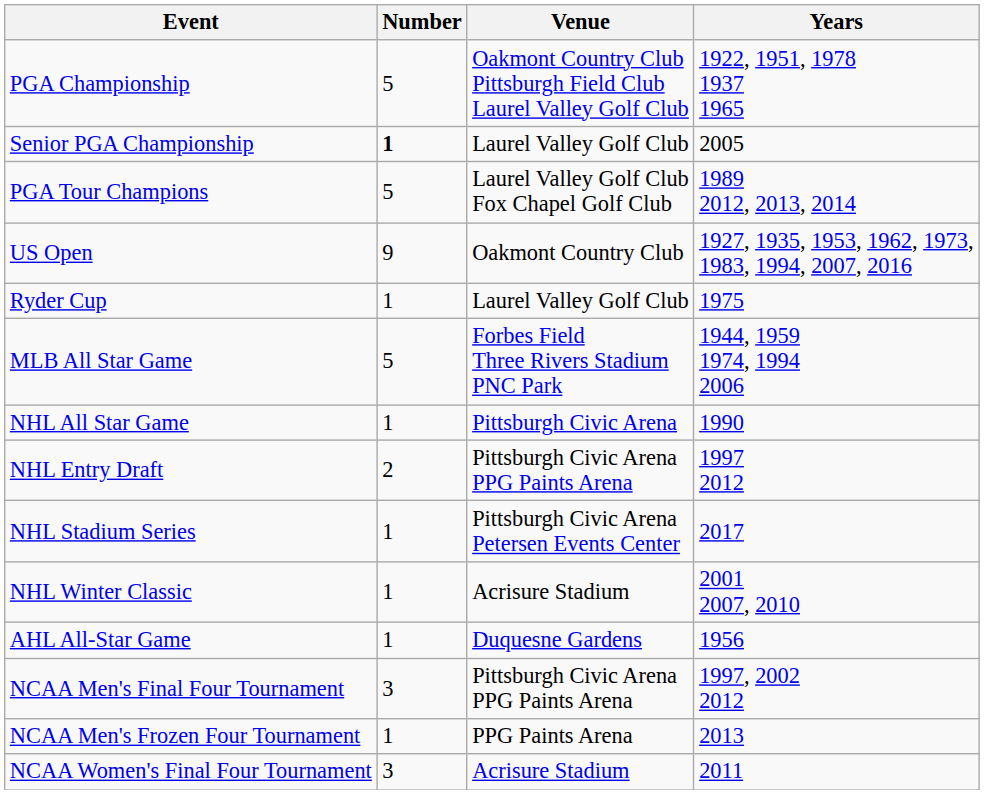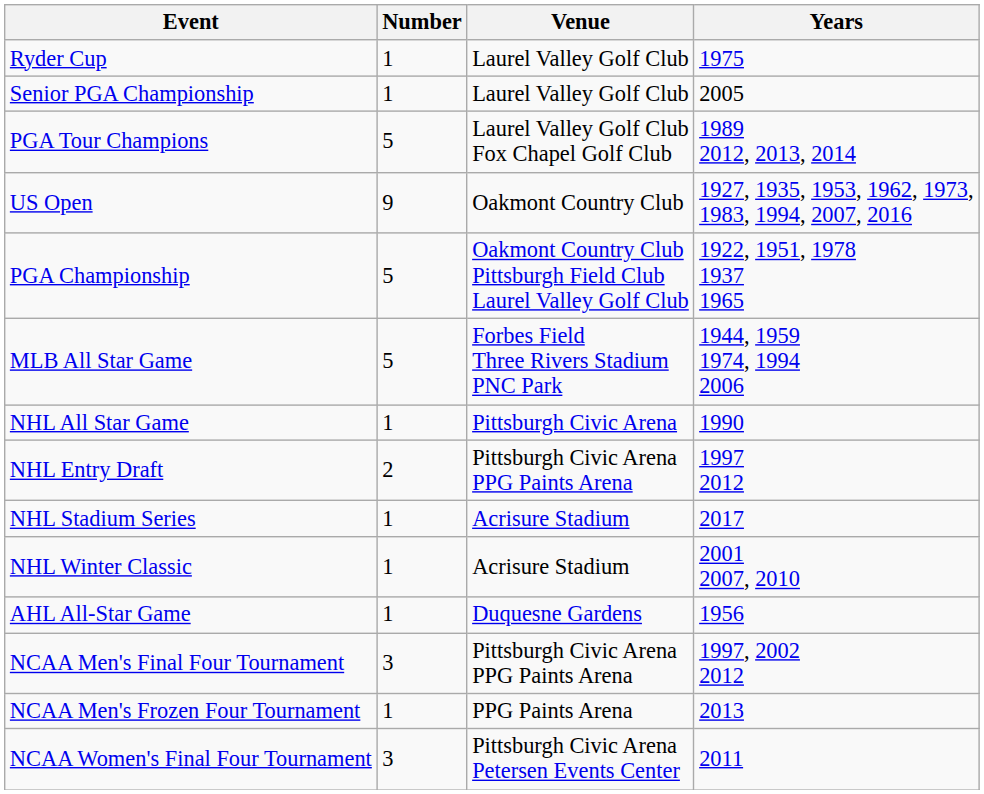 <table class="wikitable sortable">
 <tr>
 <th>Event</th>
 <th>Number</th>
 <th>Venue</th>
 <th>Years</th>
 </tr>
 <tr>
-<td><a href='#'>PGA Championship</a></td>
-<td>5</td>
-<td><a href='#'>Oakmont Country Club</a><br><a href='#'>Pittsburgh Field Club</a><br><a href='#'>Laurel Valley Golf Club</a></td>
-<td><a href='#'>1922</a>, <a href='#'>1951</a>, <a href='#'>1978</a><br><a href='#'>1937</a><br><a href='#'>1965</a></td>
+<td><a href='#'>Ryder Cup</a></td>
+<td>1</td>
+<td>Laurel Valley Golf Club</td>
+<td><a href='#'>1975</a></td>
 </tr>
 <tr>
 <td><a href='#'>Senior PGA Championship</a></td>
-<td><strong>1</strong></td>
+<td>1</td>
 <td>Laurel Valley Golf Club</td>
 <td>2005</td>
 </tr>
 <tr>
 <td><a href='#'>PGA Tour Champions</a></td>
 <td>5</td>
 <td>Laurel Valley Golf Club<br>Fox Chapel Golf Club</td>
 <td><a href='#'>1989</a><br><a href='#'>2012</a>, <a href='#'>2013</a>, <a href='#'>2014</a></td>
 </tr>
 <tr>
 <td><a href='#'>US Open</a></td>
 <td>9</td>
 <td>Oakmont Country Club</td>
 <td><a href='#'>1927</a>, <a href='#'>1935</a>, <a href='#'>1953</a>, <a href='#'>1962</a>, <a href='#'>1973</a>, <br> <a href='#'>1983</a>, <a href='#'>1994</a>, <a href='#'>2007</a>, <a href='#'>2016</a></td>
 </tr>
 <tr>
-<td><a href='#'>Ryder Cup</a></td>
-<td>1</td>
-<td>Laurel Valley Golf Club</td>
-<td><a href='#'>1975</a></td>
+<td><a href='#'>PGA Championship</a></td>
+<td>5</td>
+<td><a href='#'>Oakmont Country Club</a><br><a href='#'>Pittsburgh Field Club</a><br><a href='#'>Laurel Valley Golf Club</a></td>
+<td><a href='#'>1922</a>, <a href='#'>1951</a>, <a href='#'>1978</a><br><a href='#'>1937</a><br><a href='#'>1965</a></td>
 </tr>
 <tr>
 <td><a href='#'>MLB All Star Game</a></td>
 <td>5</td>
 <td><a href='#'>Forbes Field</a><br><a href='#'>Three Rivers Stadium</a><br><a href='#'>PNC Park</a></td>
 <td><a href='#'>1944</a>, <a href='#'>1959</a><br><a href='#'>1974</a>, <a href='#'>1994</a><br><a href='#'>2006</a></td>
 </tr>
 <tr>
 <td><a href='#'>NHL All Star Game</a></td>
 <td>1</td>
 <td><a href='#'>Pittsburgh Civic Arena</a></td>
 <td><a href='#'>1990</a></td>
 </tr>
 <tr>
 <td><a href='#'>NHL Entry Draft</a></td>
 <td>2</td>
 <td>Pittsburgh Civic Arena<br><a href='#'>PPG Paints Arena</a></td>
 <td><a href='#'>1997</a><br><a href='#'>2012</a></td>
 </tr>
 <tr>
 <td><a href='#'>NHL Stadium Series</a></td>
 <td>1</td>
-<td>Pittsburgh Civic Arena<br><a href='#'>Petersen Events Center</a></td>
+<td><a href='#'>Acrisure Stadium</a></td>
 <td><a href='#'>2017</a></td>
 </tr>
 <tr>
 <td><a href='#'>NHL Winter Classic</a></td>
 <td>1</td>
 <td>Acrisure Stadium</td>
 <td><a href='#'>2001</a><br><a href='#'>2007</a>, <a href='#'>2010</a></td>
 </tr>
 <tr>
 <td><a href='#'>AHL All-Star Game</a></td>
 <td>1</td>
 <td><a href='#'>Duquesne Gardens</a></td>
 <td><a href='#'>1956</a></td>
 </tr>
 <tr>
 <td><a href='#'>NCAA Men's Final Four Tournament</a></td>
 <td>3</td>
 <td>Pittsburgh Civic Arena<br>PPG Paints Arena</td>
 <td><a href='#'>1997</a>, <a href='#'>2002</a><br><a href='#'>2012</a></td>
 </tr>
 <tr>
 <td><a href='#'>NCAA Men's Frozen Four Tournament</a></td>
 <td>1</td>
 <td>PPG Paints Arena</td>
 <td><a href='#'>2013</a></td>
 </tr>
 <tr>
 <td><a href='#'>NCAA Women's Final Four Tournament</a></td>
 <td>3</td>
-<td><a href='#'>Acrisure Stadium</a></td>
+<td>Pittsburgh Civic Arena<br><a href='#'>Petersen Events Center</a></td>
 <td><a href='#'>2011</a></td>
 </tr>
 </table>
